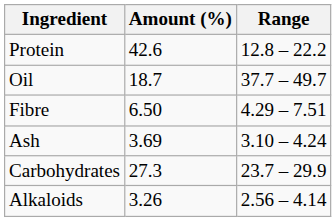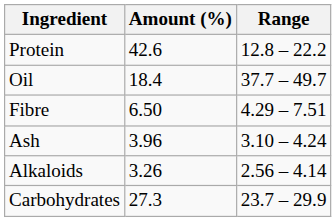 <table class="wikitable sortable">
 <tr>
 <th>Ingredient</th>
 <th>Amount (%)</th>
 <th>Range</th>
 </tr>
 <tr>
 <td>Protein</td>
 <td>42.6</td>
 <td>12.8 – 22.2</td>
 </tr>
 <tr>
 <td>Oil</td>
-<td>18.7</td>
+<td>18.4</td>
 <td>37.7 – 49.7</td>
 </tr>
 <tr>
 <td>Fibre</td>
 <td>6.50</td>
 <td>4.29 – 7.51</td>
 </tr>
 <tr>
 <td>Ash</td>
-<td>3.69</td>
+<td>3.96</td>
 <td>3.10 – 4.24</td>
+</tr>
+<tr>
+<td>Alkaloids</td>
+<td>3.26</td>
+<td>2.56 – 4.14</td>
 </tr>
 <tr>
 <td>Carbohydrates</td>
 <td>27.3</td>
 <td>23.7 – 29.9</td>
 </tr>
-<tr>
-<td>Alkaloids</td>
-<td>3.26</td>
-<td>2.56 – 4.14</td>
-</tr>
 </table>
